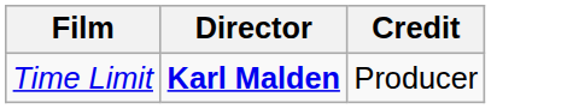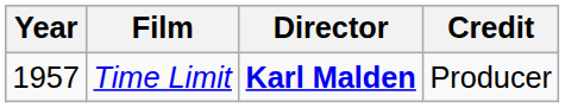 <table class="wikitable">
 <tr>
+<th>Year</th>
 <th>Film</th>
 <th>Director</th>
 <th>Credit</th>
 </tr>
 <tr>
+<td>1957</td>
 <td><em><a href='#'>Time Limit</a></em></td>
 <td><strong><a href='#'>Karl Malden</a></strong></td>
 <td>Producer</td>
 </tr>
 </table>
